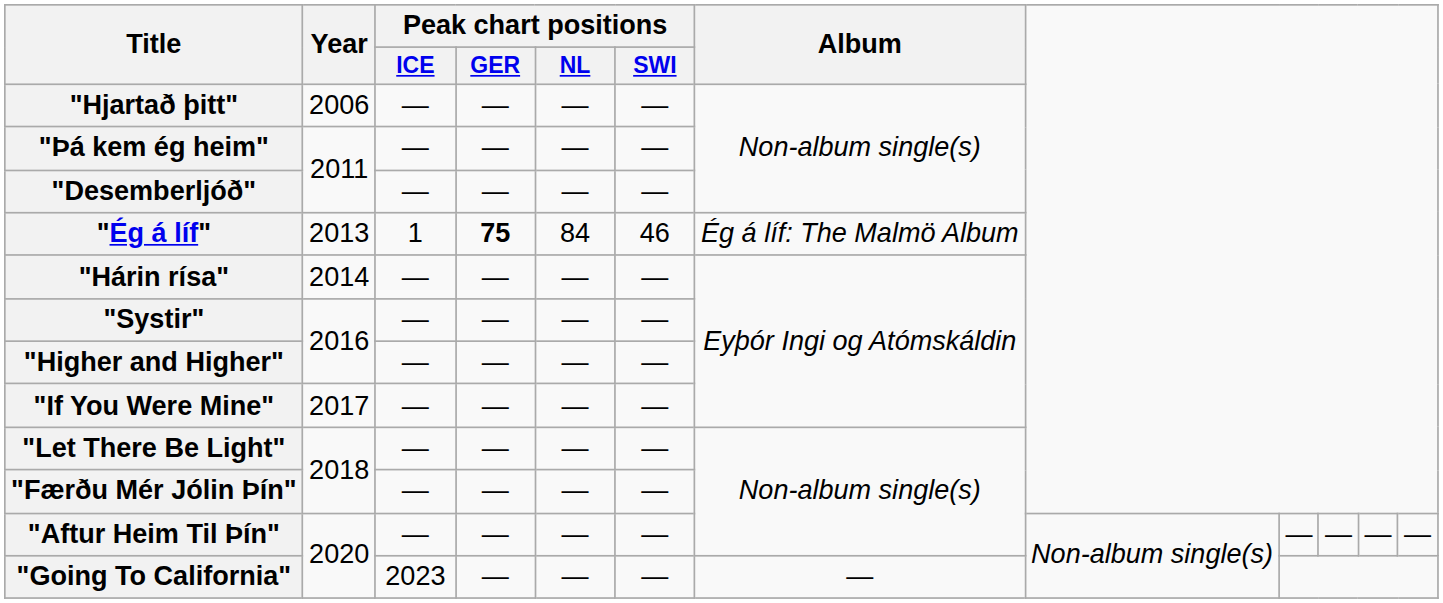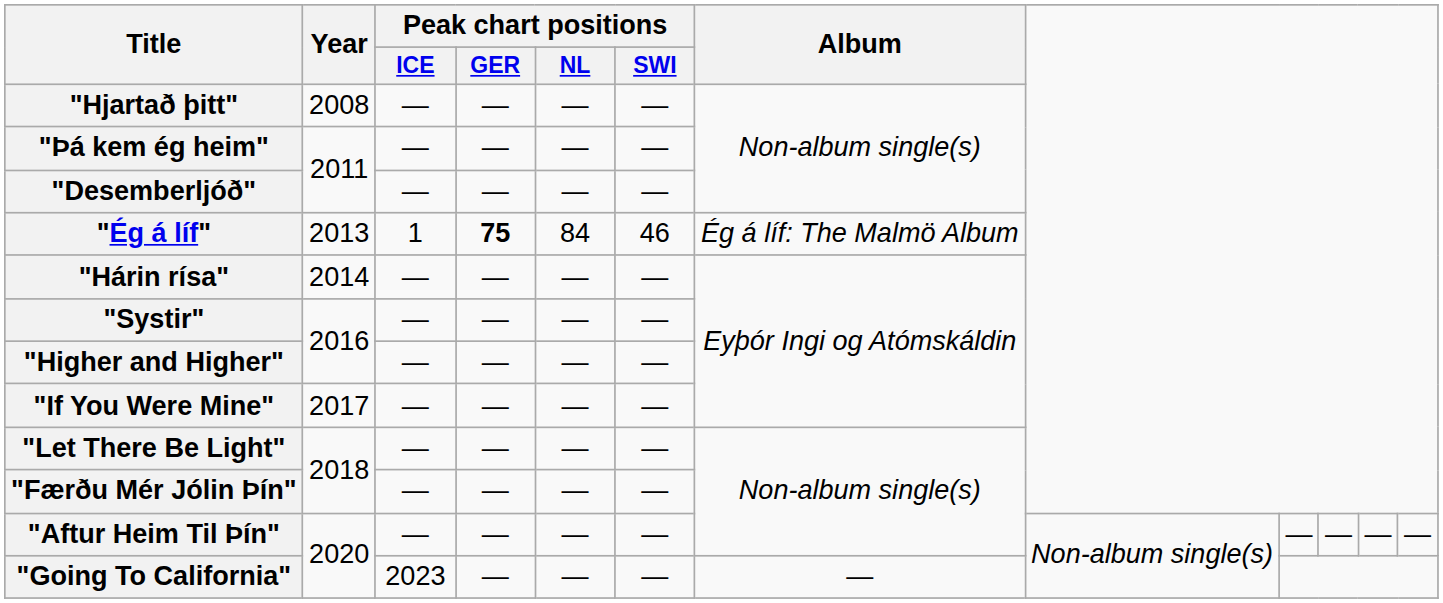 <table class="wikitable plainrowheaders" style="text-align:center;">
 <tr>
 <th scope="col" rowspan="2">Title</th>
 <th scope="col" rowspan="2">Year</th>
 <th scope="col" colspan="4">Peak chart positions</th>
 <th scope="col" rowspan="2">Album</th>
 </tr>
 <tr>
 <th scope="col" style="width:3em;font-size:85%;"><a href='#'>ICE</a></th>
 <th scope="col" style="width:3em;font-size:85%;"><a href='#'>GER</a><br></th>
 <th scope="col" style="width:3em;font-size:85%;"><a href='#'>NL</a><br></th>
 <th scope="col" style="width:3em;font-size:85%;"><a href='#'>SWI</a><br></th>
 </tr>
 <tr>
 <th scope="row">"Hjartað þitt"</th>
-<td>2006</td>
+<td>2008</td>
 <td>—</td>
 <td>—</td>
 <td>—</td>
 <td>—</td>
 <td rowspan=3><em>Non-album single(s)</em></td>
 </tr>
 <tr>
 <th scope="row">"Þá kem ég heim"</th>
 <td rowspan=2>2011</td>
 <td>—</td>
 <td>—</td>
 <td>—</td>
 <td>—</td>
 </tr>
 <tr>
 <th scope="row">"Desemberljóð"</th>
 <td>—</td>
 <td>—</td>
 <td>—</td>
 <td>—</td>
 </tr>
 <tr>
 <th scope="row">"<a href='#'>Ég á líf</a>"</th>
 <td>2013</td>
 <td>1</td>
 <td><strong>75</strong></td>
 <td>84</td>
 <td>46</td>
 <td><em>Ég á líf: The Malmö Album</em></td>
 </tr>
 <tr>
 <th scope="row">"Hárin rísa" <br></th>
 <td>2014</td>
 <td>—</td>
 <td>—</td>
 <td>—</td>
 <td>—</td>
 <td rowspan=4><em>Eyþór Ingi og Atómskáldin</em></td>
 </tr>
 <tr>
 <th scope="row">"Systir" <br></th>
 <td rowspan=2>2016</td>
 <td>—</td>
 <td>—</td>
 <td>—</td>
 <td>—</td>
 </tr>
 <tr>
 <th scope="row">"Higher and Higher" <br></th>
 <td>—</td>
 <td>—</td>
 <td>—</td>
 <td>—</td>
 </tr>
 <tr>
 <th scope="row">"If You Were Mine" <br></th>
 <td>2017</td>
 <td>—</td>
 <td>—</td>
 <td>—</td>
 <td>—</td>
 </tr>
 <tr>
 <th scope="row">"Let There Be Light"</th>
 <td rowspan=2>2018</td>
 <td>—</td>
 <td>—</td>
 <td>—</td>
 <td>—</td>
 <td rowspan=3><em>Non-album single(s)</em></td>
 </tr>
 <tr>
 <th scope="row">"Færðu Mér Jólin Þín" <br></th>
 <td>—</td>
 <td>—</td>
 <td>—</td>
 <td>—</td>
 </tr>
 <tr>
 <th scope="row">"Aftur Heim Til Þín"<br></th>
 <td rowspan=2>2020</td>
 <td>—</td>
 <td>—</td>
 <td>—</td>
 <td>—</td>
 <td rowspan=3><em>Non-album single(s)</em></td>
 <td>—</td>
 <td>—</td>
 <td>—</td>
 <td>—</td>
 </tr>
 <tr>
 <th scope="row">"Going To California" <br></th>
 <td rowspan=2>2023</td>
 <td>—</td>
 <td>—</td>
 <td>—</td>
 <td>—</td>
 </tr>
 </table>
